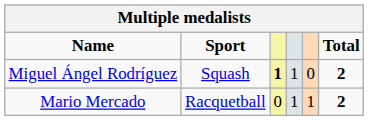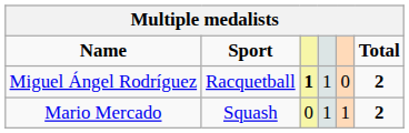 <table class=wikitable style="font-size:85%; float:right;text-align:center">
 <tr bgcolor=EFEFEF>
 <th colspan=7>Multiple medalists</th>
 </tr>
 <tr>
 <td><strong>Name</strong></td>
 <td><strong>Sport</strong></td>
 <td bgcolor=F7F6A8></td>
 <td bgcolor=DCE5E5></td>
 <td bgcolor=FFDAB9></td>
 <td><strong>Total</strong></td>
 </tr>
 <tr>
 <td><a href='#'>Miguel Ángel Rodríguez</a></td>
-<td><a href='#'>Squash</a></td>
+<td><a href='#'>Racquetball</a></td>
 <td bgcolor=F7F6A8><strong>1</strong></td>
 <td bgcolor=DCE5E5>1</td>
 <td bgcolor=FFDAB9>0</td>
 <td><strong>2</strong></td>
 </tr>
 <tr>
 <td><a href='#'>Mario Mercado</a></td>
-<td><a href='#'>Racquetball</a></td>
+<td><a href='#'>Squash</a></td>
 <td bgcolor=F7F6A8>0</td>
 <td bgcolor=DCE5E5>1</td>
 <td bgcolor=FFDAB9>1</td>
 <td><strong>2</strong></td>
 </tr>
 </table>
